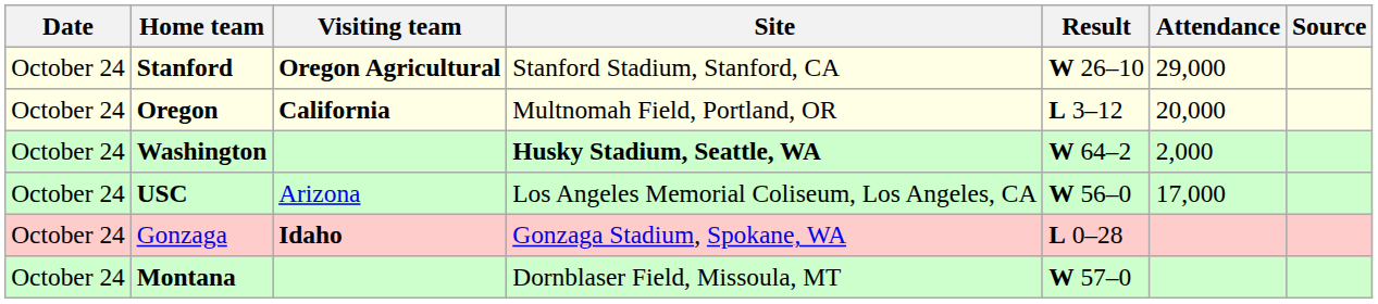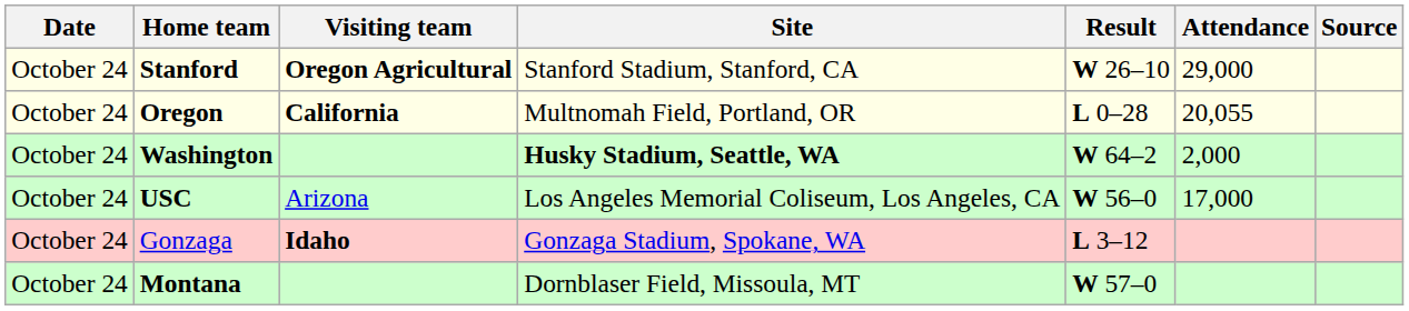 <table class="wikitable" style="font-size:95%;">
 <tr>
 <th>Date</th>
 <th>Home team</th>
 <th>Visiting team</th>
 <th>Site</th>
 <th>Result</th>
 <th>Attendance</th>
 <th class="unsortable">Source</th>
 </tr>
 <tr bgcolor=#ffffe6>
 <td>October 24</td>
 <td><strong>Stanford</strong></td>
 <td><strong>Oregon Agricultural</strong></td>
 <td>Stanford Stadium, Stanford, CA</td>
 <td><strong>W</strong> 26–10</td>
 <td>29,000</td>
 <td></td>
 </tr>
 <tr bgcolor=#ffffe6>
 <td>October 24</td>
 <td><strong>Oregon</strong></td>
 <td><strong>California</strong></td>
 <td>Multnomah Field, Portland, OR</td>
-<td><strong>L</strong> 3–12</td>
-<td>20,000</td>
+<td><strong>L</strong> 0–28</td>
+<td>20,055</td>
 <td></td>
 </tr>
 <tr bgcolor=ccffcc>
 <td>October 24</td>
 <td><strong>Washington</strong></td>
 <td></td>
 <td><strong>Husky Stadium, Seattle, WA</strong></td>
 <td><strong>W</strong> 64–2</td>
 <td>2,000</td>
 <td></td>
 </tr>
 <tr bgcolor=ccffcc>
 <td>October 24</td>
 <td><strong>USC</strong></td>
 <td><a href='#'>Arizona</a></td>
 <td>Los Angeles Memorial Coliseum, Los Angeles, CA</td>
 <td><strong>W</strong> 56–0</td>
 <td>17,000</td>
 <td></td>
 </tr>
 <tr bgcolor=#ffcccc>
 <td>October 24</td>
 <td><a href='#'>Gonzaga</a></td>
 <td><strong>Idaho</strong></td>
 <td><a href='#'>Gonzaga Stadium</a>, <a href='#'>Spokane, WA</a></td>
-<td><strong>L</strong> 0–28</td>
+<td><strong>L</strong> 3–12</td>
 <td></td>
 <td></td>
 </tr>
 <tr bgcolor=ccffcc>
 <td>October 24</td>
 <td><strong>Montana</strong></td>
 <td></td>
 <td>Dornblaser Field, Missoula, MT</td>
 <td><strong>W</strong> 57–0</td>
 <td></td>
 <td></td>
 </tr>
 </table>
